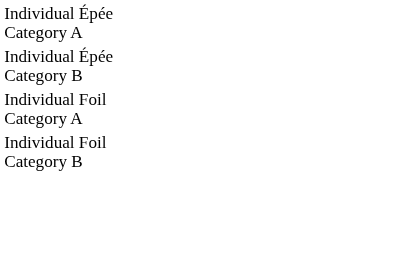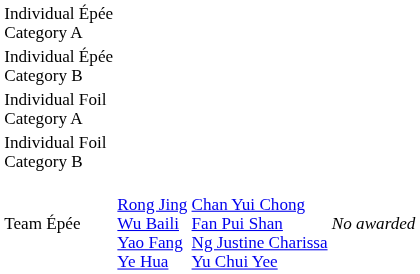 <table>
 <tr>
 <td rowspan=2>Individual Épée <br> Category A</td>
 <td rowspan=2></td>
 <td rowspan=2></td>
 <td></td>
 </tr>
 <tr>
 <td></td>
 </tr>
 <tr>
 <td rowspan=2>Individual Épée <br> Category B</td>
 <td rowspan=2></td>
 <td rowspan=2></td>
 <td></td>
 </tr>
 <tr>
 <td></td>
 </tr>
 <tr>
 <td rowspan=2>Individual Foil <br> Category A</td>
 <td rowspan=2></td>
 <td rowspan=2></td>
 <td></td>
 </tr>
 <tr>
 <td></td>
 </tr>
 <tr>
 <td rowspan=2>Individual Foil <br> Category B</td>
 <td rowspan=2></td>
 <td rowspan=2></td>
 <td></td>
 </tr>
 <tr>
 <td></td>
 </tr>
+<tr>
+<td>Team Épée</td>
+<td> <br><a href='#'>Rong Jing</a><br><a href='#'>Wu Baili</a><br><a href='#'>Yao Fang</a><br><a href='#'>Ye Hua</a></td>
+<td> <br><a href='#'>Chan Yui Chong</a><br><a href='#'>Fan Pui Shan</a><br><a href='#'>Ng Justine Charissa</a><br><a href='#'>Yu Chui Yee</a></td>
+<td><em>No awarded</em></td>
+</tr>
 </table>
